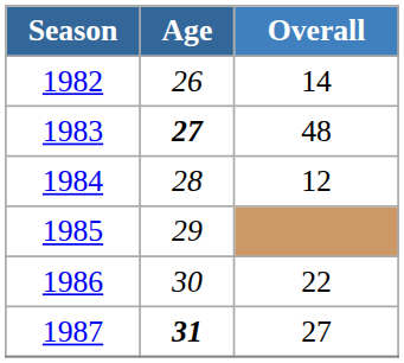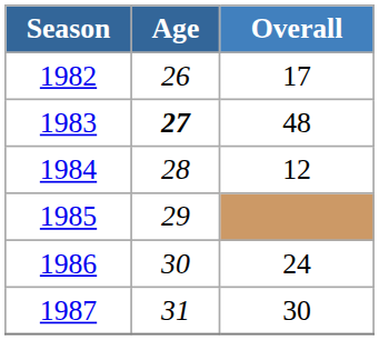 <table class="wikitable" style="font-size:95%; text-align:center; border:grey solid 1px; border-collapse:collapse; background:#ffffff;">
 <tr>
 <th style="background-color:#369; color:white; width:60px;"> Season </th>
 <th style="background-color:#369; color:white; width:40px;"> Age </th>
 <th style="background-color:#4180be; color:white; width:75px;">Overall</th>
 </tr>
 <tr>
 <td><a href='#'>1982</a></td>
 <td><em>26</em></td>
-<td>14</td>
+<td>17</td>
 </tr>
 <tr>
 <td><a href='#'>1983</a></td>
 <td><strong><em>27</em></strong></td>
 <td>48</td>
 </tr>
 <tr>
 <td><a href='#'>1984</a></td>
 <td><em>28</em></td>
 <td>12</td>
 </tr>
 <tr>
 <td><a href='#'>1985</a></td>
 <td><em>29</em></td>
 <td style="background:#c96;"></td>
 </tr>
 <tr>
 <td><a href='#'>1986</a></td>
 <td><em>30</em></td>
-<td>22</td>
+<td>24</td>
 </tr>
 <tr>
 <td><a href='#'>1987</a></td>
-<td><strong><em>31</em></strong></td>
-<td>27</td>
+<td><em>31</em></td>
+<td>30</td>
 </tr>
 <tr>
 </tr>
 </table>
